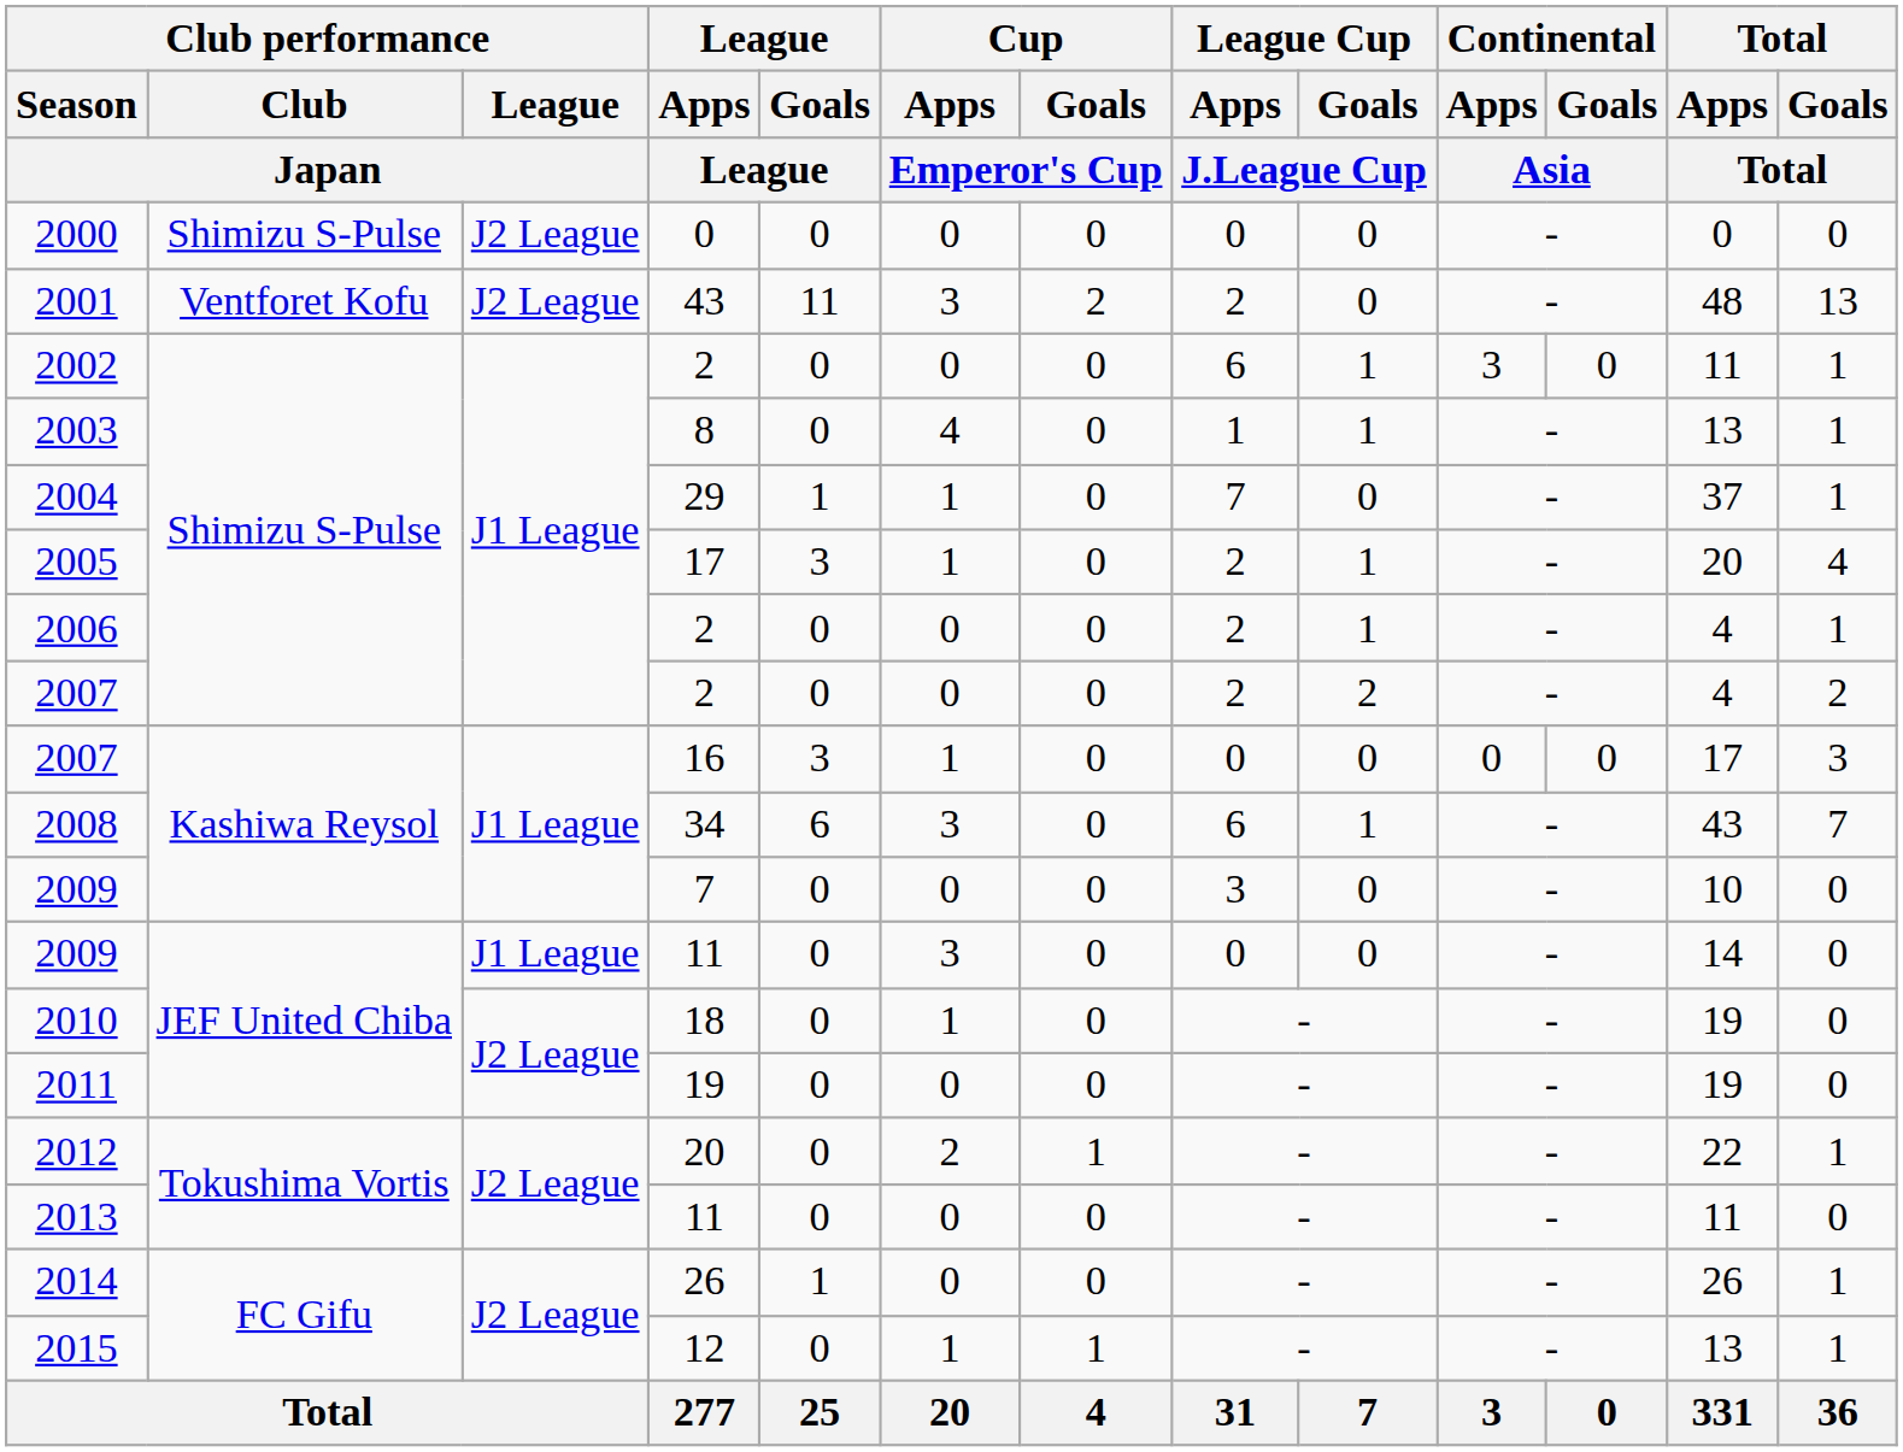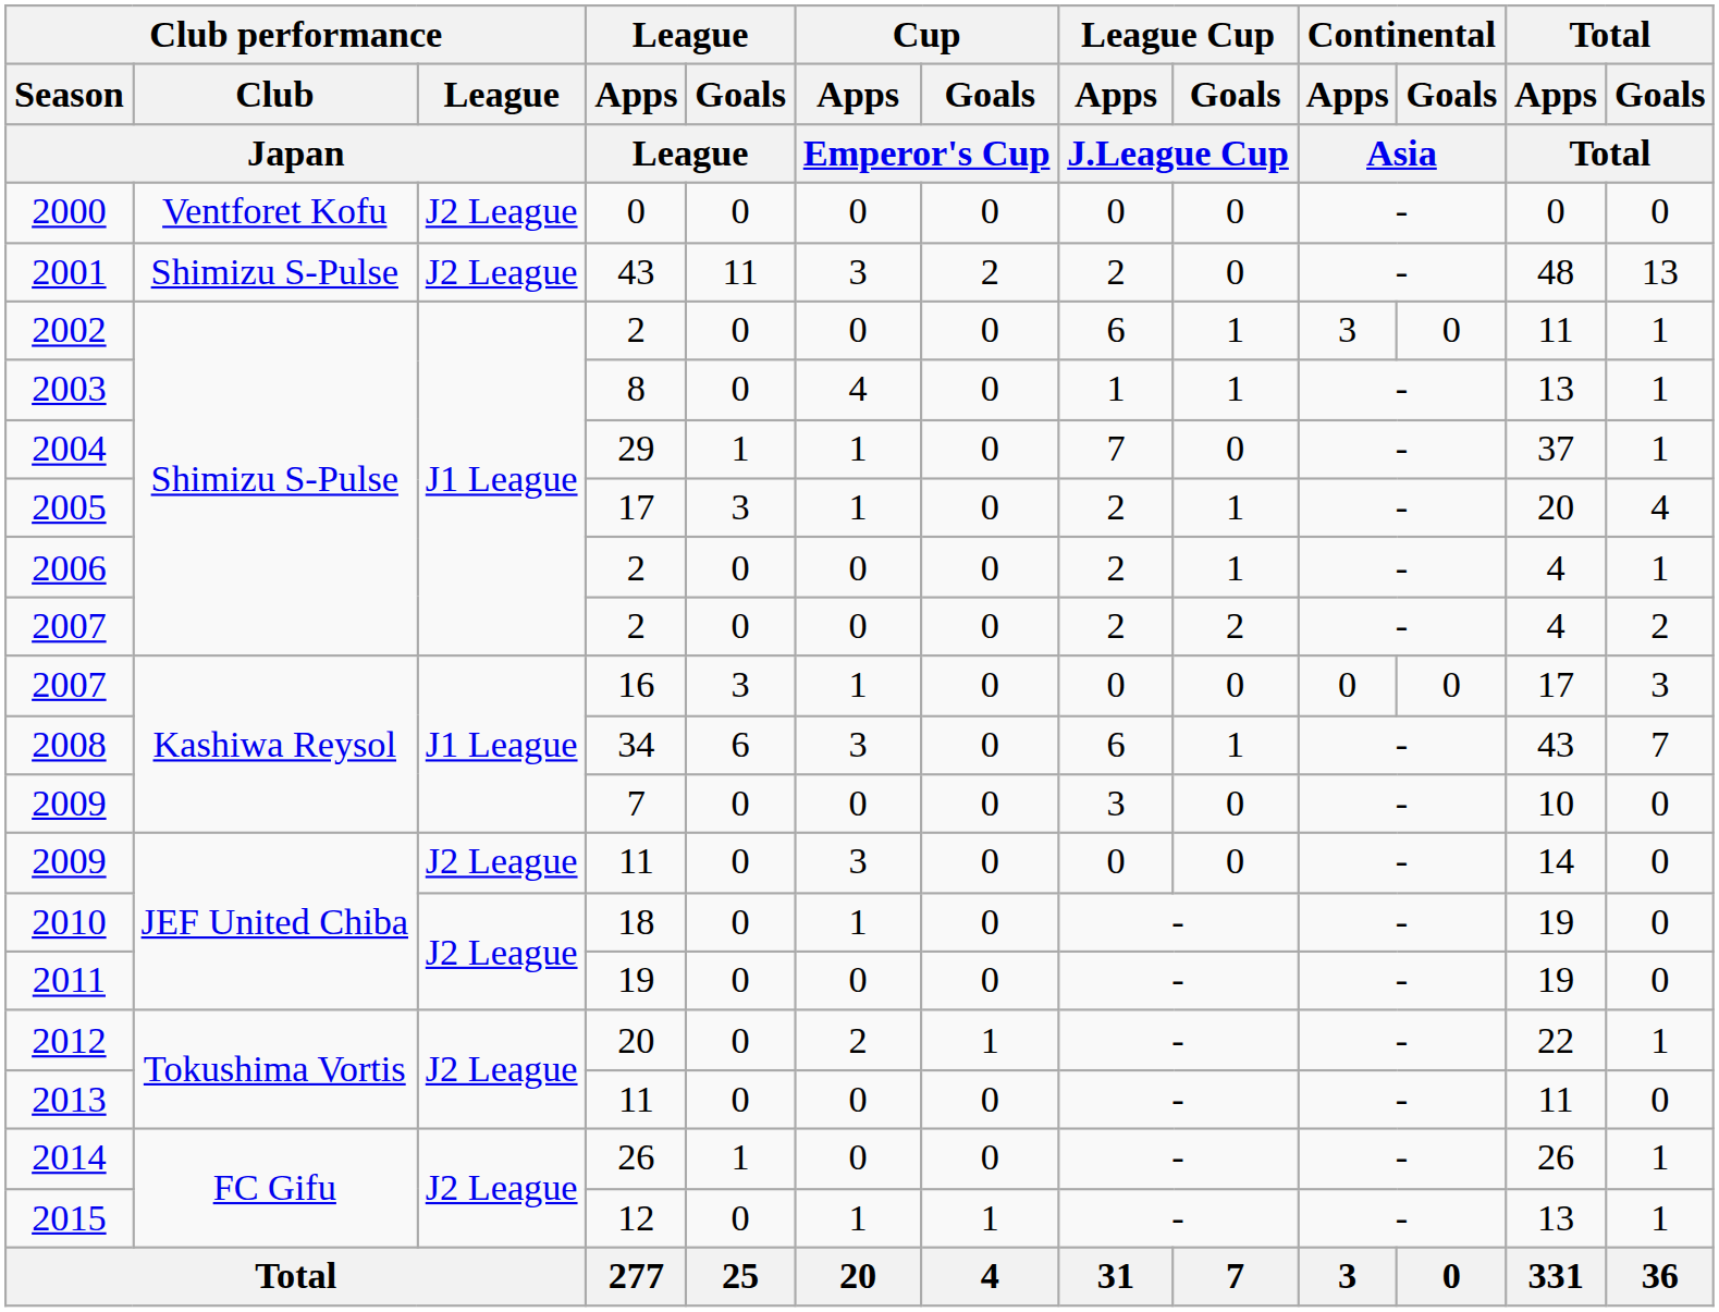 <table class="wikitable" style="text-align:center;">
 <tr>
 <th colspan=3>Club performance</th>
 <th colspan=2>League</th>
 <th colspan=2>Cup</th>
 <th colspan=2>League Cup</th>
 <th colspan=2>Continental</th>
 <th colspan=2>Total</th>
 </tr>
 <tr>
 <th>Season</th>
 <th>Club</th>
 <th>League</th>
 <th>Apps</th>
 <th>Goals</th>
 <th>Apps</th>
 <th>Goals</th>
 <th>Apps</th>
 <th>Goals</th>
 <th>Apps</th>
 <th>Goals</th>
 <th>Apps</th>
 <th>Goals</th>
 </tr>
 <tr>
 <th colspan=3>Japan</th>
 <th colspan=2>League</th>
 <th colspan=2><a href='#'>Emperor's Cup</a></th>
 <th colspan=2><a href='#'>J.League Cup</a></th>
 <th colspan=2><a href='#'>Asia</a></th>
 <th colspan=2>Total</th>
 </tr>
 <tr>
 <td><a href='#'>2000</a></td>
-<td><a href='#'>Shimizu S-Pulse</a></td>
+<td><a href='#'>Ventforet Kofu</a></td>
 <td><a href='#'>J2 League</a></td>
 <td>0</td>
 <td>0</td>
 <td>0</td>
 <td>0</td>
 <td>0</td>
 <td>0</td>
 <td colspan="2">-</td>
 <td>0</td>
 <td>0</td>
 </tr>
 <tr>
 <td><a href='#'>2001</a></td>
-<td><a href='#'>Ventforet Kofu</a></td>
+<td><a href='#'>Shimizu S-Pulse</a></td>
 <td><a href='#'>J2 League</a></td>
 <td>43</td>
 <td>11</td>
 <td>3</td>
 <td>2</td>
 <td>2</td>
 <td>0</td>
 <td colspan="2">-</td>
 <td>48</td>
 <td>13</td>
 </tr>
 <tr>
 <td><a href='#'>2002</a></td>
 <td rowspan="6"><a href='#'>Shimizu S-Pulse</a></td>
 <td rowspan="6"><a href='#'>J1 League</a></td>
 <td>2</td>
 <td>0</td>
 <td>0</td>
 <td>0</td>
 <td>6</td>
 <td>1</td>
 <td>3</td>
 <td>0</td>
 <td>11</td>
 <td>1</td>
 </tr>
 <tr>
 <td><a href='#'>2003</a></td>
 <td>8</td>
 <td>0</td>
 <td>4</td>
 <td>0</td>
 <td>1</td>
 <td>1</td>
 <td colspan="2">-</td>
 <td>13</td>
 <td>1</td>
 </tr>
 <tr>
 <td><a href='#'>2004</a></td>
 <td>29</td>
 <td>1</td>
 <td>1</td>
 <td>0</td>
 <td>7</td>
 <td>0</td>
 <td colspan="2">-</td>
 <td>37</td>
 <td>1</td>
 </tr>
 <tr>
 <td><a href='#'>2005</a></td>
 <td>17</td>
 <td>3</td>
 <td>1</td>
 <td>0</td>
 <td>2</td>
 <td>1</td>
 <td colspan="2">-</td>
 <td>20</td>
 <td>4</td>
 </tr>
 <tr>
 <td><a href='#'>2006</a></td>
 <td>2</td>
 <td>0</td>
 <td>0</td>
 <td>0</td>
 <td>2</td>
 <td>1</td>
 <td colspan="2">-</td>
 <td>4</td>
 <td>1</td>
 </tr>
 <tr>
 <td><a href='#'>2007</a></td>
 <td>2</td>
 <td>0</td>
 <td>0</td>
 <td>0</td>
 <td>2</td>
 <td>2</td>
 <td colspan="2">-</td>
 <td>4</td>
 <td>2</td>
 </tr>
 <tr>
 <td><a href='#'>2007</a></td>
 <td rowspan="3"><a href='#'>Kashiwa Reysol</a></td>
 <td rowspan="3"><a href='#'>J1 League</a></td>
 <td>16</td>
 <td>3</td>
 <td>1</td>
 <td>0</td>
 <td>0</td>
 <td>0</td>
 <td>0</td>
 <td>0</td>
 <td>17</td>
 <td>3</td>
 </tr>
 <tr>
 <td><a href='#'>2008</a></td>
 <td>34</td>
 <td>6</td>
 <td>3</td>
 <td>0</td>
 <td>6</td>
 <td>1</td>
 <td colspan="2">-</td>
 <td>43</td>
 <td>7</td>
 </tr>
 <tr>
 <td><a href='#'>2009</a></td>
 <td>7</td>
 <td>0</td>
 <td>0</td>
 <td>0</td>
 <td>3</td>
 <td>0</td>
 <td colspan="2">-</td>
 <td>10</td>
 <td>0</td>
 </tr>
 <tr>
 <td><a href='#'>2009</a></td>
 <td rowspan="3"><a href='#'>JEF United Chiba</a></td>
-<td><a href='#'>J1 League</a></td>
+<td><a href='#'>J2 League</a></td>
 <td>11</td>
 <td>0</td>
 <td>3</td>
 <td>0</td>
 <td>0</td>
 <td>0</td>
 <td colspan="2">-</td>
 <td>14</td>
 <td>0</td>
 </tr>
 <tr>
 <td><a href='#'>2010</a></td>
 <td rowspan=2><a href='#'>J2 League</a></td>
 <td>18</td>
 <td>0</td>
 <td>1</td>
 <td>0</td>
 <td colspan=2>-</td>
 <td colspan=2>-</td>
 <td>19</td>
 <td>0</td>
 </tr>
 <tr>
 <td><a href='#'>2011</a></td>
 <td>19</td>
 <td>0</td>
 <td>0</td>
 <td>0</td>
 <td colspan=2>-</td>
 <td colspan=2>-</td>
 <td>19</td>
 <td>0</td>
 </tr>
 <tr>
 <td><a href='#'>2012</a></td>
 <td rowspan=2><a href='#'>Tokushima Vortis</a></td>
 <td rowspan=2><a href='#'>J2 League</a></td>
 <td>20</td>
 <td>0</td>
 <td>2</td>
 <td>1</td>
 <td colspan=2>-</td>
 <td colspan=2>-</td>
 <td>22</td>
 <td>1</td>
 </tr>
 <tr>
 <td><a href='#'>2013</a></td>
 <td>11</td>
 <td>0</td>
 <td>0</td>
 <td>0</td>
 <td colspan=2>-</td>
 <td colspan=2>-</td>
 <td>11</td>
 <td>0</td>
 </tr>
 <tr>
 <td><a href='#'>2014</a></td>
 <td rowspan=2><a href='#'>FC Gifu</a></td>
 <td rowspan=2><a href='#'>J2 League</a></td>
 <td>26</td>
 <td>1</td>
 <td>0</td>
 <td>0</td>
 <td colspan=2>-</td>
 <td colspan=2>-</td>
 <td>26</td>
 <td>1</td>
 </tr>
 <tr>
 <td><a href='#'>2015</a></td>
 <td>12</td>
 <td>0</td>
 <td>1</td>
 <td>1</td>
 <td colspan=2>-</td>
 <td colspan=2>-</td>
 <td>13</td>
 <td>1</td>
 </tr>
 <tr>
 <th colspan=3>Total</th>
 <th>277</th>
 <th>25</th>
 <th>20</th>
 <th>4</th>
 <th>31</th>
 <th>7</th>
 <th>3</th>
 <th>0</th>
 <th>331</th>
 <th>36</th>
 </tr>
 </table>
